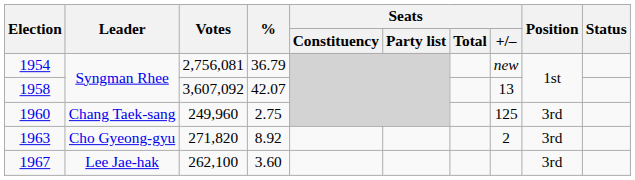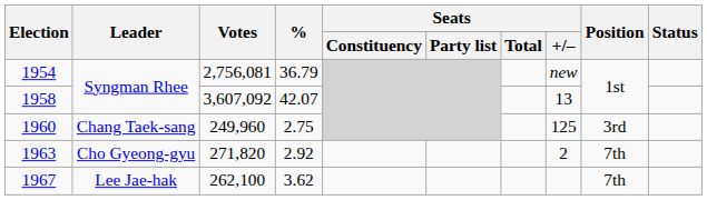 <table class="wikitable" style="text-align:center">
 <tr>
 <th rowspan="2">Election</th>
 <th rowspan="2">Leader</th>
 <th rowspan="2">Votes</th>
 <th rowspan="2">%</th>
 <th colspan="4">Seats</th>
 <th rowspan="2">Position</th>
 <th rowspan="2">Status</th>
 </tr>
 <tr>
 <th>Constituency</th>
 <th>Party list</th>
 <th>Total</th>
 <th>+/–</th>
 </tr>
 <tr>
 <td><a href='#'>1954</a></td>
 <td rowspan="2"><a href='#'>Syngman Rhee</a></td>
 <td>2,756,081</td>
 <td>36.79</td>
 <td colspan="2" rowspan="3" bgcolor="lightgrey"></td>
 <td></td>
 <td><em>new</em></td>
 <td rowspan="2">1st</td>
 <td></td>
 </tr>
 <tr>
 <td><a href='#'>1958</a></td>
 <td>3,607,092</td>
 <td>42.07</td>
 <td></td>
 <td> 13</td>
 <td></td>
 </tr>
 <tr>
 <td><a href='#'>1960</a></td>
 <td><a href='#'>Chang Taek-sang</a></td>
 <td>249,960</td>
 <td>2.75</td>
 <td></td>
 <td> 125</td>
 <td>3rd</td>
 <td></td>
 </tr>
 <tr>
 <td><a href='#'>1963</a></td>
 <td><a href='#'>Cho Gyeong-gyu</a></td>
 <td>271,820</td>
-<td>8.92</td>
+<td>2.92</td>
 <td></td>
 <td></td>
 <td></td>
 <td> 2</td>
-<td>3rd</td>
+<td>7th</td>
 <td></td>
 </tr>
 <tr>
 <td><a href='#'>1967</a></td>
 <td><a href='#'>Lee Jae-hak</a></td>
 <td>262,100</td>
-<td>3.60</td>
+<td>3.62</td>
 <td></td>
 <td></td>
 <td></td>
 <td></td>
-<td>3rd</td>
+<td>7th</td>
 <td></td>
 </tr>
 </table>
